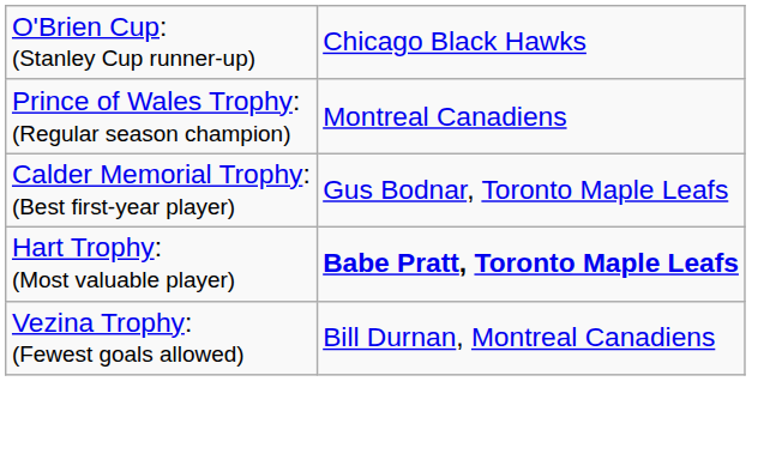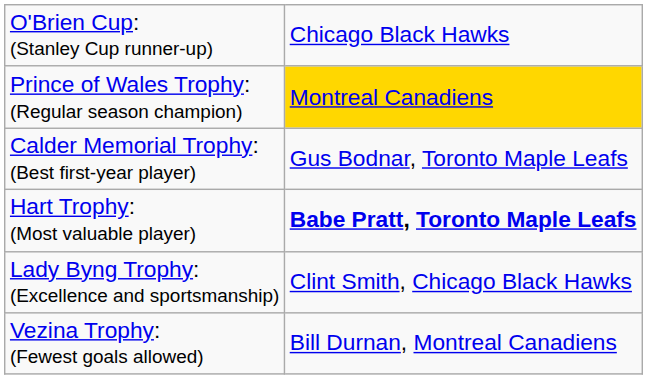 <table class="wikitable">
 <tr>
 <td><a href='#'>O'Brien Cup</a>:<br><small>(Stanley Cup runner-up)</small></td>
 <td><a href='#'>Chicago Black Hawks</a></td>
 </tr>
 <tr>
 <td><a href='#'>Prince of Wales Trophy</a>:<br><small>(Regular season champion)</small></td>
-<td><a href='#'>Montreal Canadiens</a></td>
+<td style="background: gold;"><a href='#'>Montreal Canadiens</a></td>
 </tr>
 <tr>
 <td><a href='#'>Calder Memorial Trophy</a>:<br><small>(Best first-year player)</small></td>
 <td><a href='#'>Gus Bodnar</a>, <a href='#'>Toronto Maple Leafs</a></td>
 </tr>
 <tr>
 <td><a href='#'>Hart Trophy</a>:<br><small>(Most valuable player)</small></td>
 <td><strong><a href='#'>Babe Pratt</a>, <a href='#'>Toronto Maple Leafs</a></strong></td>
 </tr>
 <tr>
+<td><a href='#'>Lady Byng Trophy</a>:<br><small>(Excellence and sportsmanship)</small></td>
+<td><a href='#'>Clint Smith</a>, <a href='#'>Chicago Black Hawks</a></td>
+</tr>
+<tr>
 <td><a href='#'>Vezina Trophy</a>:<br><small>(Fewest goals allowed)</small></td>
 <td><a href='#'>Bill Durnan</a>, <a href='#'>Montreal Canadiens</a></td>
 </tr>
 </table>
